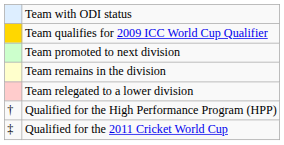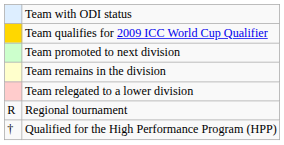 <table class="wikitable">
 <tr>
 <td style="background:#ddeeff;">    </td>
 <td>Team with ODI status</td>
 </tr>
 <tr>
 <td style="background: gold;">    </td>
 <td>Team qualifies for <a href='#'>2009 ICC World Cup Qualifier</a></td>
 </tr>
 <tr>
 <td style="background: #ccffcc;"></td>
 <td>Team promoted to next division</td>
 </tr>
 <tr>
 <td style="background: #ffffcc;"></td>
 <td>Team remains in the division</td>
 </tr>
 <tr>
 <td style="background: #ffcccc;"></td>
 <td>Team relegated to a lower division</td>
 </tr>
 <tr>
+<td>R</td>
+<td>Regional tournament</td>
+</tr>
+<tr>
 <td>†</td>
 <td>Qualified for the High Performance Program (HPP)</td>
 </tr>
-<tr>
-<td>‡</td>
-<td>Qualified for the <a href='#'>2011 Cricket World Cup</a></td>
-</tr>
 </table>
